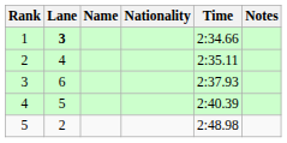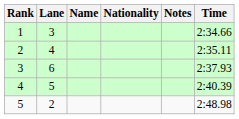 <table class="wikitable sortable" style="text-align:center">
 <tr>
 <th>Rank</th>
 <th>Lane</th>
 <th>Name</th>
 <th>Nationality</th>
+<th>Notes</th>
 <th>Time</th>
-<th>Notes</th>
 </tr>
 <tr bgcolor=ccffcc>
 <td>1</td>
-<td><strong>3</strong></td>
+<td>3</td>
 <td align=left></td>
 <td align=left></td>
+<td><strong></strong></td>
 <td>2:34.66</td>
-<td><strong></strong></td>
 </tr>
 <tr bgcolor=ccffcc>
 <td>2</td>
 <td>4</td>
 <td align=left></td>
 <td align=left></td>
+<td><strong></strong></td>
 <td>2:35.11</td>
-<td><strong></strong></td>
 </tr>
 <tr bgcolor=ccffcc>
 <td>3</td>
 <td>6</td>
 <td align=left></td>
 <td align=left></td>
+<td><strong></strong></td>
 <td>2:37.93</td>
-<td><strong></strong></td>
 </tr>
 <tr bgcolor=ccffcc>
 <td>4</td>
 <td>5</td>
 <td align=left></td>
 <td align=left></td>
+<td><strong></strong></td>
 <td>2:40.39</td>
-<td><strong></strong></td>
 </tr>
 <tr>
 <td>5</td>
 <td>2</td>
 <td align=left></td>
 <td align=left></td>
+<td></td>
 <td>2:48.98</td>
-<td></td>
 </tr>
 </table>
